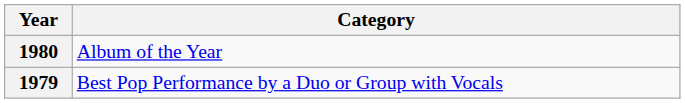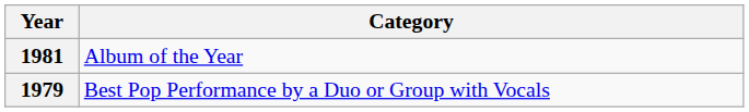 <table class="wikitable plainrowheaders" style="width:550px;">
 <tr>
 <th scope="col">Year</th>
 <th scope="col">Category</th>
 </tr>
 <tr>
-<th scope="row">1980</th>
+<th scope="row">1981</th>
 <td><a href='#'>Album of the Year</a></td>
 </tr>
 <tr>
 <th scope="row">1979</th>
 <td><a href='#'>Best Pop Performance by a Duo or Group with Vocals</a></td>
 </tr>
 </table>
